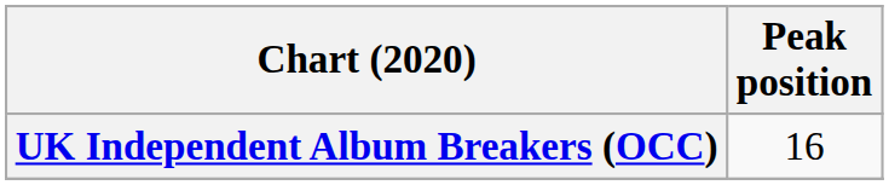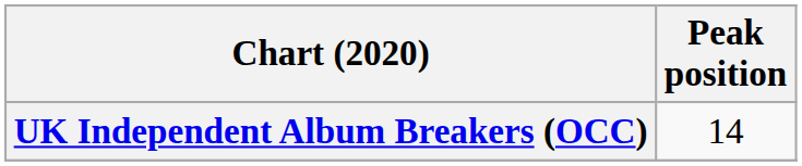 <table class="wikitable sortable plainrowheaders" style="text-align:center;" border="1">
 <tr>
 <th scope="col">Chart (2020)</th>
 <th scope="col">Peak<br>position</th>
 </tr>
 <tr>
 <th scope="row"><a href='#'>UK Independent Album Breakers</a> (<a href='#'>OCC</a>)</th>
-<td>16</td>
+<td>14</td>
 </tr>
 <tr>
 </tr>
 <tr>
 </tr>
 </table>
